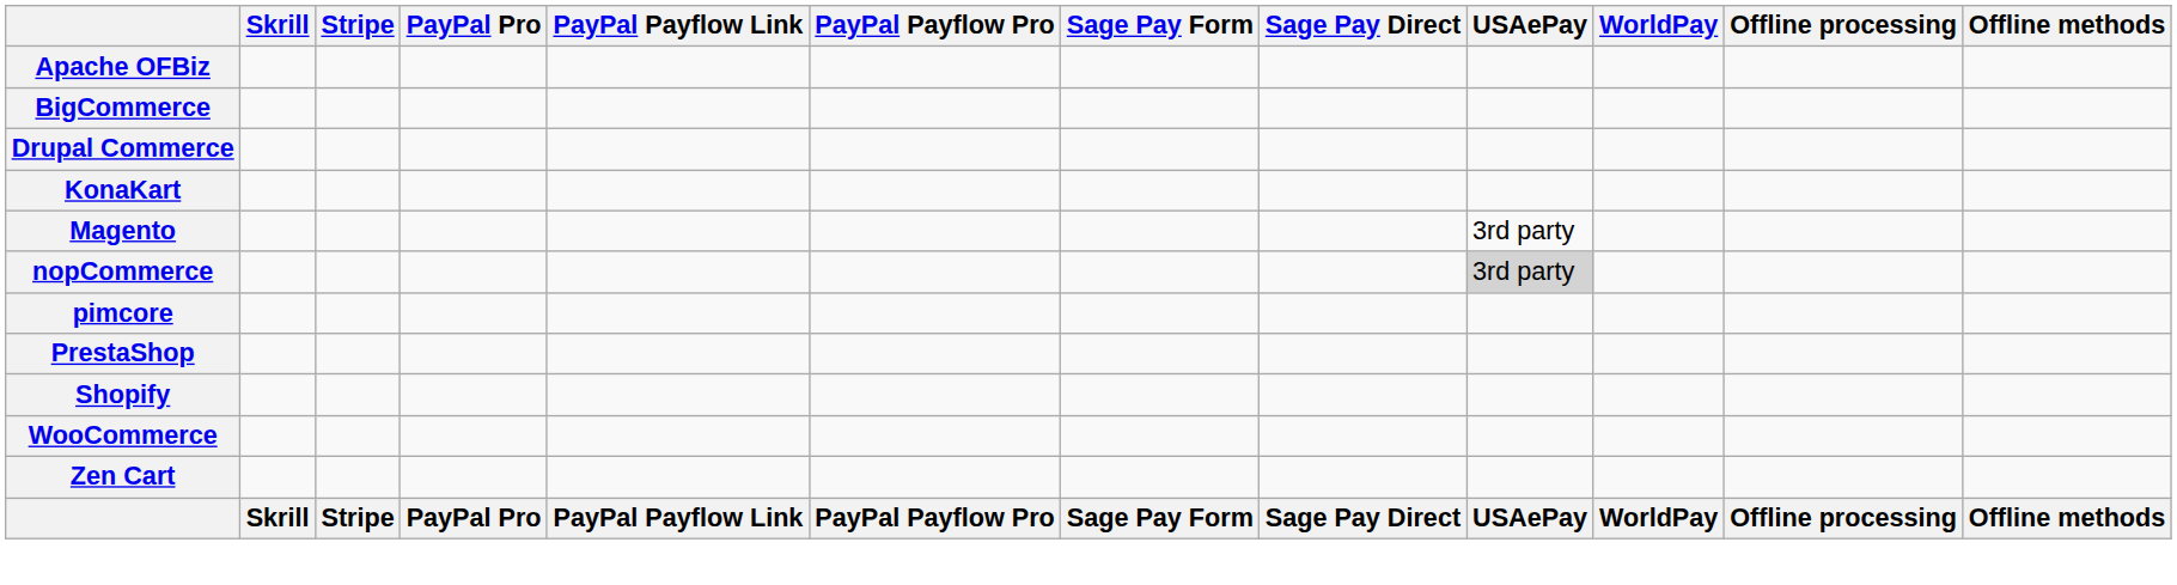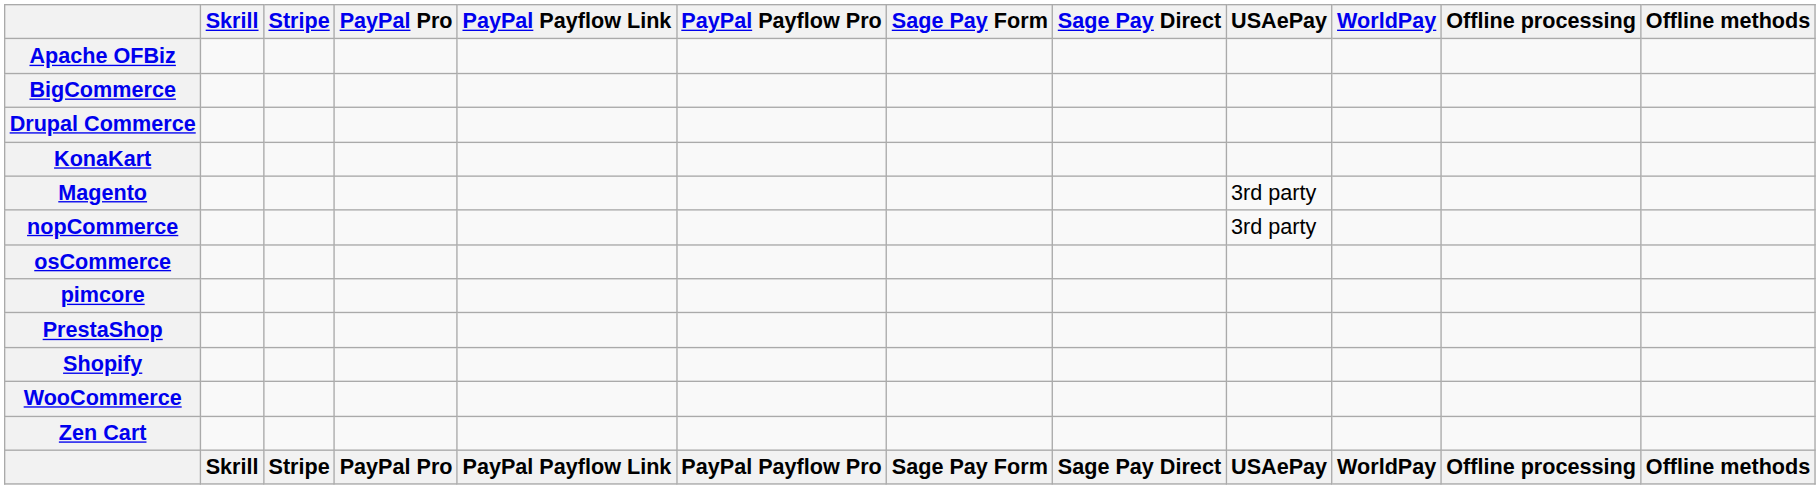 <table class="wikitable sortable">
 <tr>
 <th scope="row"></th>
 <th><a href='#'>Skrill</a></th>
 <th><a href='#'>Stripe</a></th>
 <th><a href='#'>PayPal</a> Pro</th>
 <th><a href='#'>PayPal</a> Payflow Link</th>
 <th><a href='#'>PayPal</a> Payflow Pro</th>
 <th><a href='#'>Sage Pay</a> Form</th>
 <th><a href='#'>Sage Pay</a> Direct</th>
 <th>USAePay</th>
 <th><a href='#'>WorldPay</a></th>
 <th>Offline processing</th>
 <th>Offline methods</th>
 </tr>
 <tr>
 <th scope="row"><a href='#'>Apache OFBiz</a></th>
 <td></td>
 <td></td>
 <td></td>
 <td></td>
 <td></td>
 <td></td>
 <td></td>
 <td></td>
 <td></td>
 <td></td>
 <td></td>
 </tr>
 <tr>
 <th scope="row"><a href='#'>BigCommerce</a></th>
 <td></td>
 <td></td>
 <td></td>
 <td></td>
 <td></td>
 <td></td>
 <td></td>
 <td></td>
 <td></td>
 <td></td>
 <td></td>
 </tr>
 <tr>
 <th scope="row"><a href='#'>Drupal Commerce</a></th>
 <td></td>
 <td></td>
 <td></td>
 <td></td>
 <td></td>
 <td></td>
 <td></td>
 <td></td>
 <td></td>
 <td></td>
 <td></td>
 </tr>
 <tr>
 <th scope="row"><a href='#'>KonaKart</a></th>
 <td></td>
 <td></td>
 <td></td>
 <td></td>
 <td></td>
 <td></td>
 <td></td>
 <td></td>
 <td></td>
 <td></td>
 <td></td>
 </tr>
 <tr>
 <th scope="row"><a href='#'>Magento</a></th>
 <td></td>
 <td></td>
 <td></td>
 <td></td>
 <td></td>
 <td></td>
 <td></td>
 <td>3rd party</td>
 <td></td>
 <td></td>
 <td></td>
 </tr>
 <tr>
 <th scope="row"><a href='#'>nopCommerce</a></th>
 <td></td>
 <td></td>
 <td></td>
 <td></td>
 <td></td>
 <td></td>
 <td></td>
-<td style="background: lightgrey;">3rd party</td>
+<td>3rd party</td>
+<td></td>
+<td></td>
+<td></td>
+</tr>
+<tr>
+<th scope="row"><a href='#'>osCommerce</a></th>
+<td></td>
+<td></td>
+<td></td>
+<td></td>
+<td></td>
+<td></td>
+<td></td>
+<td></td>
 <td></td>
 <td></td>
 <td></td>
 </tr>
 <tr>
 <th scope="row"><a href='#'>pimcore</a></th>
 <td></td>
 <td></td>
 <td></td>
 <td></td>
 <td></td>
 <td></td>
 <td></td>
 <td></td>
 <td></td>
 <td></td>
 <td></td>
 </tr>
 <tr>
 <th scope="row"><a href='#'>PrestaShop</a></th>
 <td></td>
 <td></td>
 <td></td>
 <td></td>
 <td></td>
 <td></td>
 <td></td>
 <td></td>
 <td></td>
 <td></td>
 <td></td>
 </tr>
 <tr>
 <th scope="row"><a href='#'>Shopify</a></th>
 <td></td>
 <td></td>
 <td></td>
 <td></td>
 <td></td>
 <td></td>
 <td></td>
 <td></td>
 <td></td>
 <td></td>
 <td></td>
 </tr>
 <tr>
 <th scope="row"><a href='#'>WooCommerce</a></th>
 <td></td>
 <td></td>
 <td></td>
 <td></td>
 <td></td>
 <td></td>
 <td></td>
 <td></td>
 <td></td>
 <td></td>
 <td></td>
 </tr>
 <tr>
 <th scope="row"><a href='#'>Zen Cart</a></th>
 <td></td>
 <td></td>
 <td></td>
 <td></td>
 <td></td>
 <td></td>
 <td></td>
 <td></td>
 <td></td>
 <td></td>
 <td></td>
 </tr>
 <tr class="sortbottom">
 <th></th>
 <th>Skrill</th>
 <th>Stripe</th>
 <th>PayPal Pro</th>
 <th>PayPal Payflow Link</th>
 <th>PayPal Payflow Pro</th>
 <th>Sage Pay Form</th>
 <th>Sage Pay Direct</th>
 <th>USAePay</th>
 <th>WorldPay</th>
 <th>Offline processing</th>
 <th>Offline methods</th>
 </tr>
 </table>
